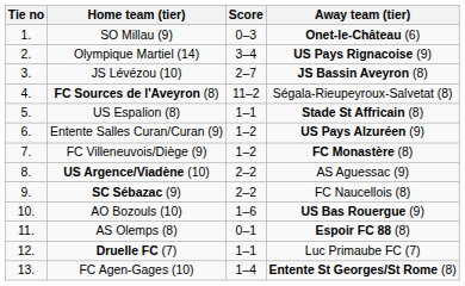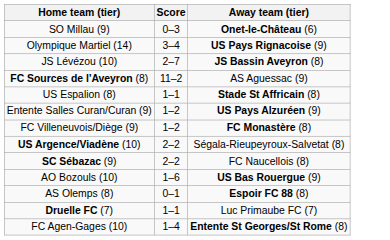 <table class="wikitable" style="text-align: center">
 <tr>
-<th>Tie no</th>
 <th>Home team (tier)</th>
 <th>Score</th>
 <th>Away team (tier)</th>
 </tr>
 <tr>
-<td>1.</td>
 <td>SO Millau (9)</td>
 <td>0–3</td>
 <td><strong>Onet-le-Château</strong> (6)</td>
 </tr>
 <tr>
-<td>2.</td>
 <td>Olympique Martiel (14)</td>
 <td>3–4 </td>
 <td><strong>US Pays Rignacoise</strong> (9)</td>
 </tr>
 <tr>
-<td>3.</td>
 <td>JS Lévézou (10)</td>
 <td>2–7</td>
 <td><strong>JS Bassin Aveyron</strong> (8)</td>
 </tr>
 <tr>
-<td>4.</td>
 <td><strong>FC Sources de l'Aveyron</strong> (8)</td>
 <td>11–2</td>
-<td>Ségala-Rieupeyroux-Salvetat (8)</td>
+<td>AS Aguessac (9)</td>
 </tr>
 <tr>
-<td>5.</td>
 <td>US Espalion (8)</td>
 <td>1–1 </td>
 <td><strong>Stade St Affricain</strong> (8)</td>
 </tr>
 <tr>
-<td>6.</td>
 <td>Entente Salles Curan/Curan (9)</td>
 <td>1–2</td>
 <td><strong>US Pays Alzuréen</strong> (9)</td>
 </tr>
 <tr>
-<td>7.</td>
 <td>FC Villeneuvois/Diège (9)</td>
 <td>1–2</td>
 <td><strong>FC Monastère</strong> (8)</td>
 </tr>
 <tr>
-<td>8.</td>
 <td><strong>US Argence/Viadène</strong> (10)</td>
 <td>2–2 </td>
-<td>AS Aguessac (9)</td>
+<td>Ségala-Rieupeyroux-Salvetat (8)</td>
 </tr>
 <tr>
-<td>9.</td>
 <td><strong>SC Sébazac</strong> (9)</td>
 <td>2–2 </td>
 <td>FC Naucellois (8)</td>
 </tr>
 <tr>
-<td>10.</td>
 <td>AO Bozouls (10)</td>
 <td>1–6</td>
 <td><strong>US Bas Rouergue</strong> (9)</td>
 </tr>
 <tr>
-<td>11.</td>
 <td>AS Olemps (8)</td>
 <td>0–1</td>
 <td><strong>Espoir FC 88</strong> (8)</td>
 </tr>
 <tr>
-<td>12.</td>
 <td><strong>Druelle FC</strong> (7)</td>
 <td>1–1 </td>
 <td>Luc Primaube FC (7)</td>
 </tr>
 <tr>
-<td>13.</td>
 <td>FC Agen-Gages (10)</td>
 <td>1–4</td>
 <td><strong>Entente St Georges/St Rome</strong> (8)</td>
 </tr>
 </table>
